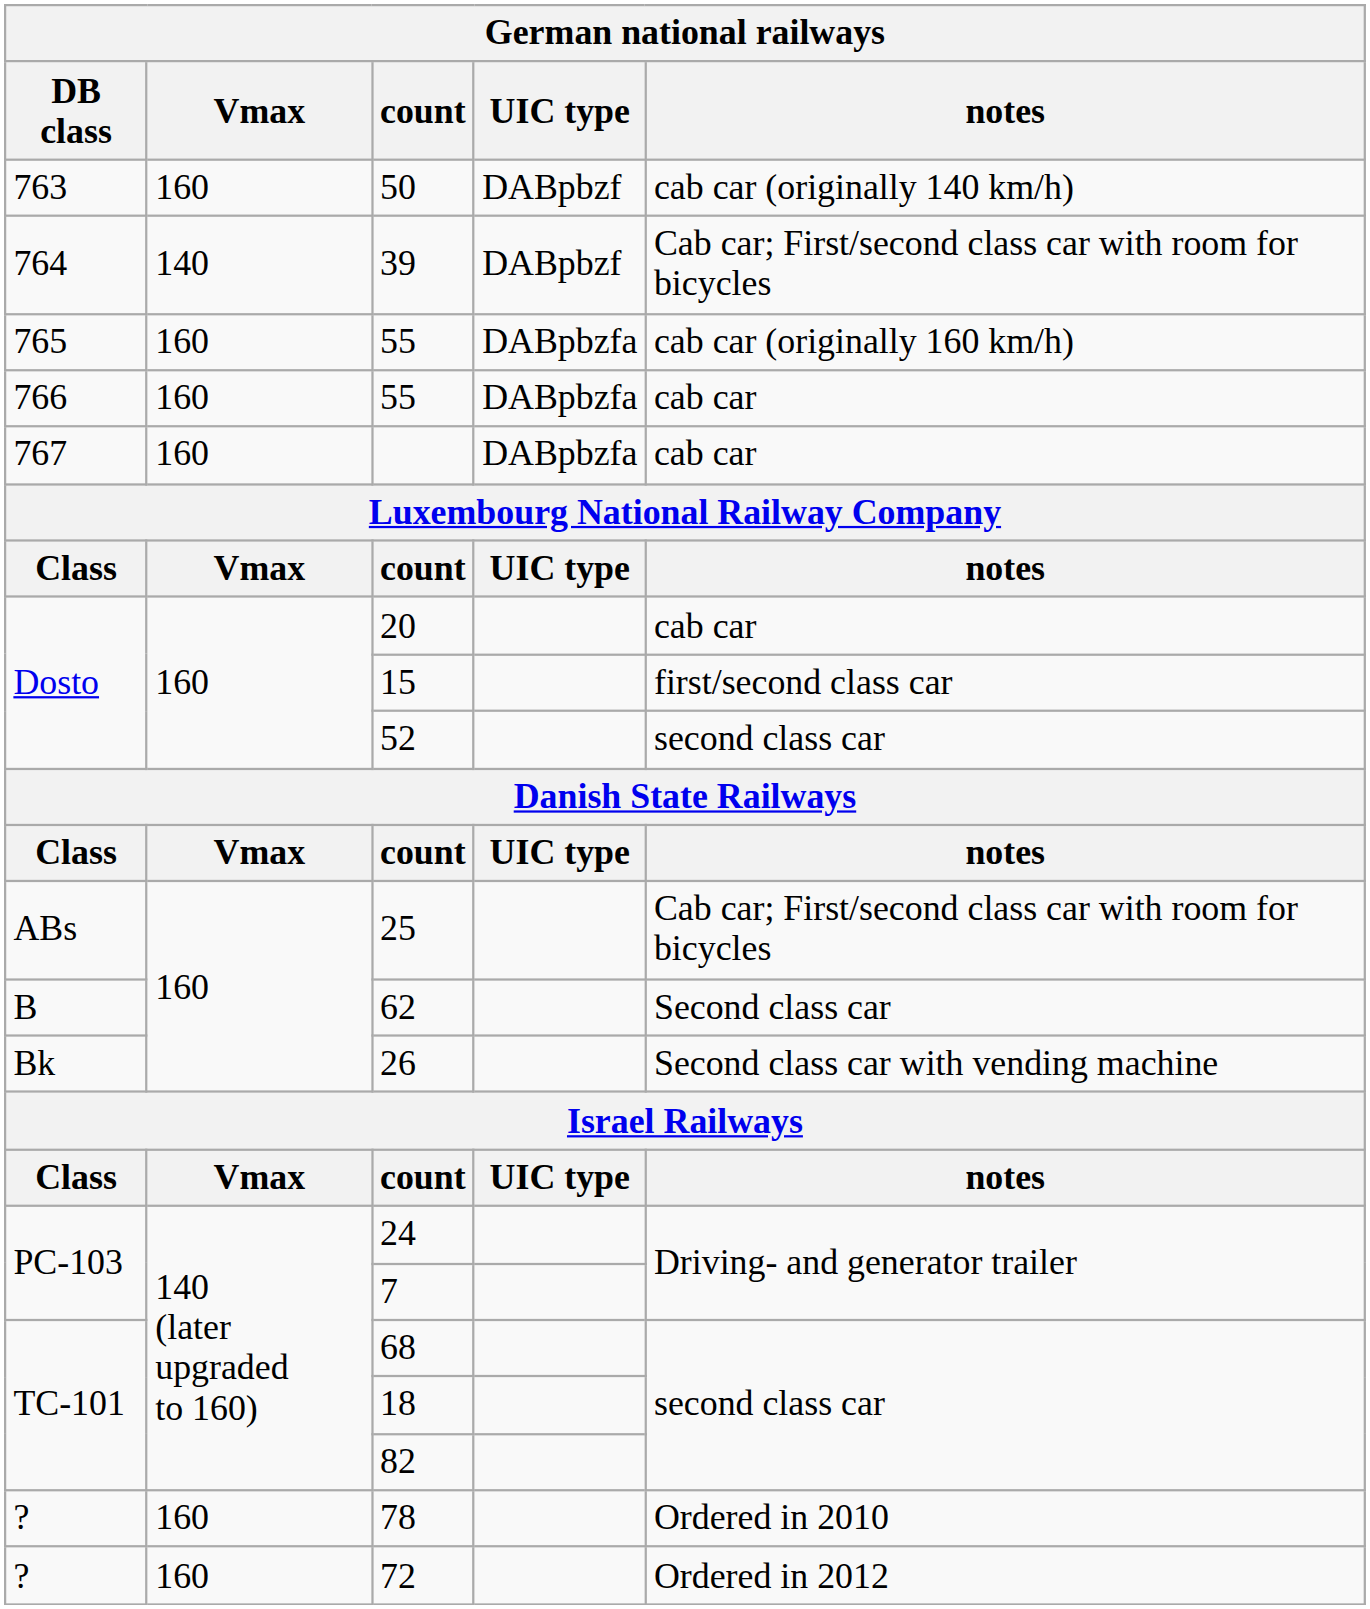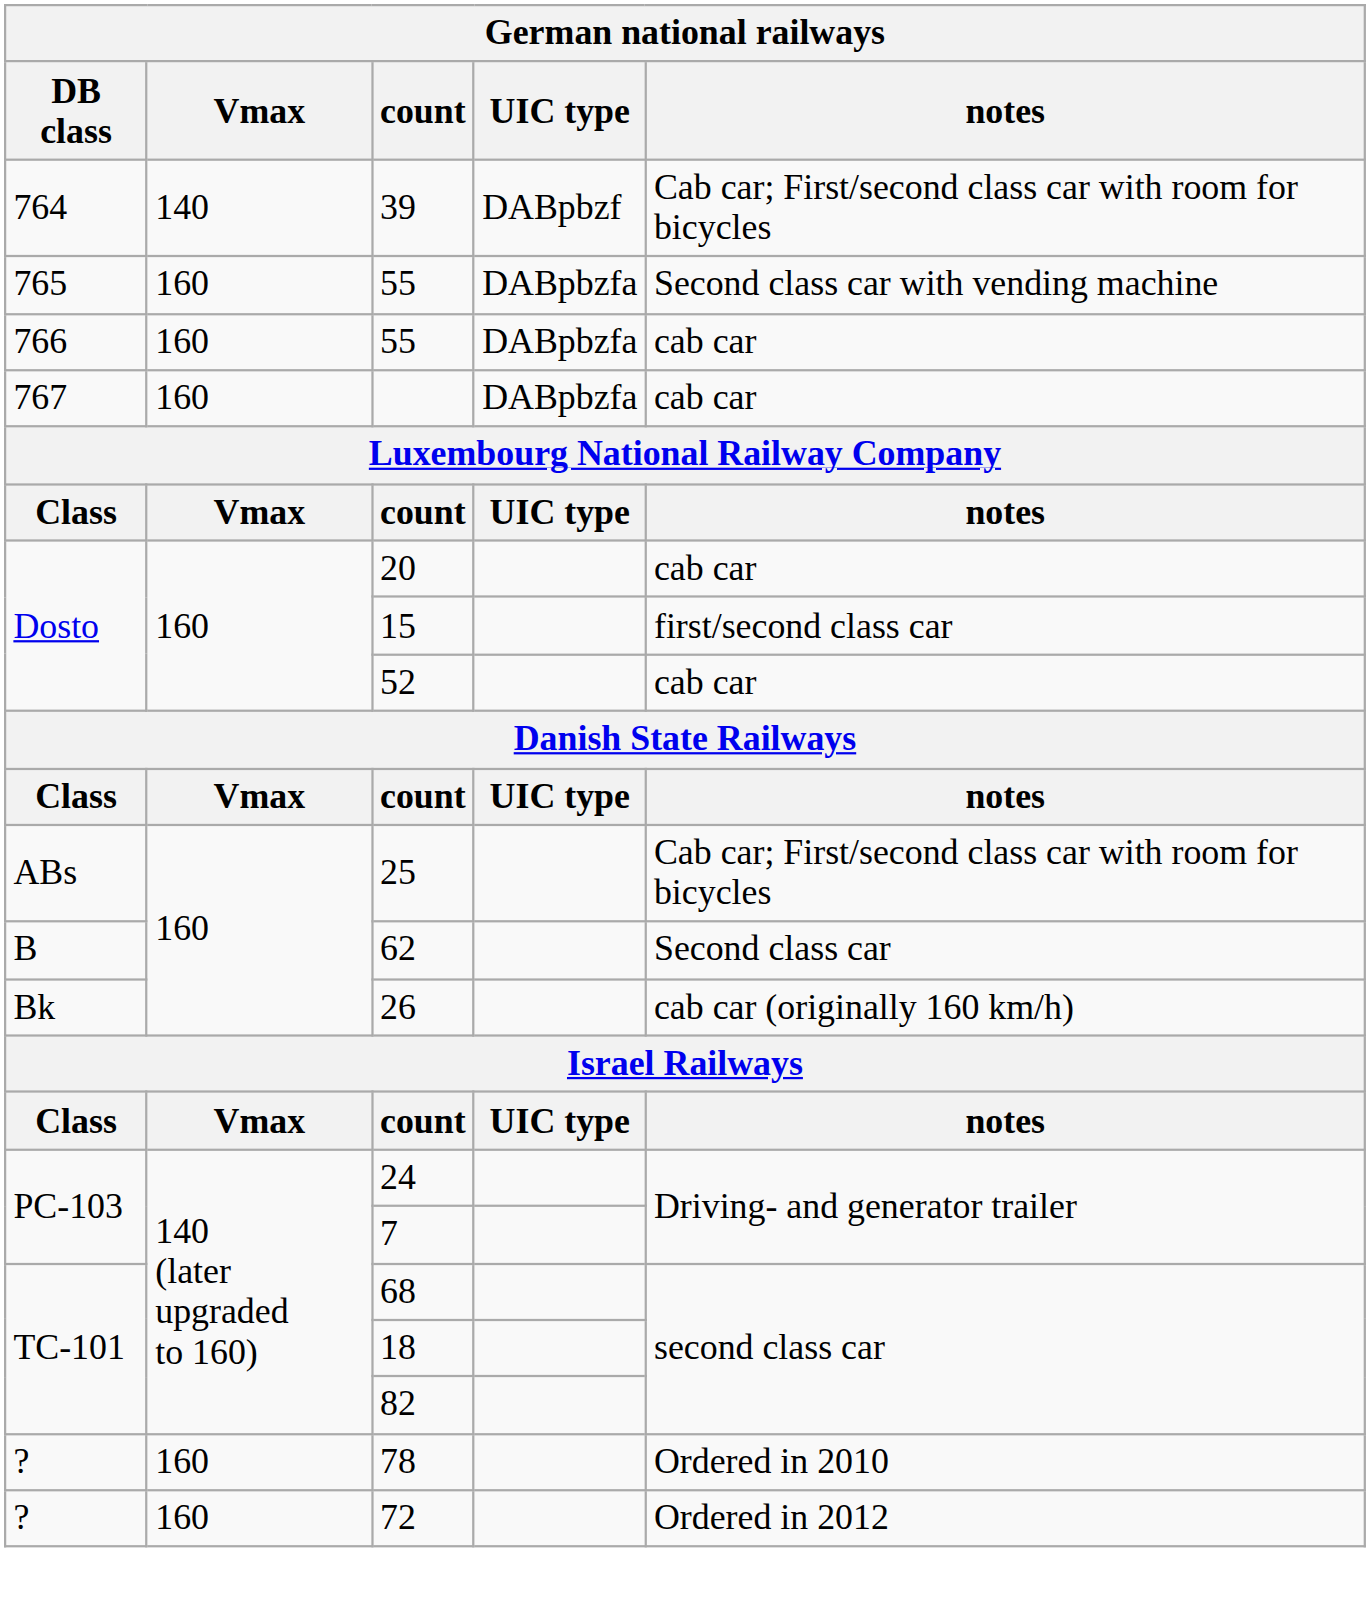 <table class="wikitable">
 <tr>
 <th colspan="5">German national railways</th>
 </tr>
 <tr>
 <th>DB class</th>
 <th>Vmax</th>
 <th>count</th>
 <th>UIC type</th>
 <th>notes</th>
-</tr>
-<tr>
-<td>763</td>
-<td>160</td>
-<td>50</td>
-<td>DABpbzf</td>
-<td>cab car (originally 140 km/h)</td>
 </tr>
 <tr>
 <td>764</td>
 <td>140</td>
 <td>39</td>
 <td>DABpbzf</td>
 <td>Cab car; First/second class car with room for bicycles</td>
 </tr>
 <tr>
 <td>765</td>
 <td>160</td>
 <td>55</td>
 <td>DABpbzfa</td>
-<td>cab car (originally 160 km/h)</td>
+<td>Second class car with vending machine</td>
 </tr>
 <tr>
 <td>766</td>
 <td>160</td>
 <td>55</td>
 <td>DABpbzfa</td>
 <td>cab car</td>
 </tr>
 <tr>
 <td>767</td>
 <td>160</td>
 <td></td>
 <td>DABpbzfa</td>
 <td>cab car</td>
 </tr>
 <tr>
 <th colspan="5"><strong><a href='#'>Luxembourg National Railway Company</a></strong></th>
 </tr>
 <tr>
 <th>Class</th>
 <th>Vmax</th>
 <th>count</th>
 <th>UIC type</th>
 <th>notes</th>
 </tr>
 <tr>
 <td rowspan="3"><a href='#'>Dosto</a></td>
 <td rowspan="3">160</td>
 <td>20</td>
 <td></td>
 <td>cab car</td>
 </tr>
 <tr>
 <td>15</td>
 <td></td>
 <td>first/second class car</td>
 </tr>
 <tr>
 <td>52</td>
 <td></td>
-<td>second class car</td>
+<td>cab car</td>
 </tr>
 <tr>
 <th colspan="5"><strong><a href='#'>Danish State Railways</a></strong></th>
 </tr>
 <tr>
 <th>Class</th>
 <th>Vmax</th>
 <th>count</th>
 <th>UIC type</th>
 <th>notes</th>
 </tr>
 <tr>
 <td>ABs</td>
 <td rowspan="3">160</td>
 <td>25</td>
 <td></td>
 <td>Cab car; First/second class car with room for bicycles</td>
 </tr>
 <tr>
 <td>B</td>
 <td>62</td>
 <td></td>
 <td>Second class car</td>
 </tr>
 <tr>
 <td>Bk</td>
 <td>26</td>
 <td></td>
-<td>Second class car with vending machine</td>
+<td>cab car (originally 160 km/h)</td>
 </tr>
 <tr>
 <th colspan="5"><strong><a href='#'>Israel Railways</a></strong></th>
 </tr>
 <tr>
 <th>Class</th>
 <th>Vmax</th>
 <th>count</th>
 <th>UIC type</th>
 <th>notes</th>
 </tr>
 <tr>
 <td rowspan="2">PC-103</td>
 <td rowspan="5">140<br>(later upgraded<br>to 160)</td>
 <td>24</td>
 <td></td>
 <td rowspan="2">Driving- and generator trailer</td>
 </tr>
 <tr>
 <td>7</td>
 <td></td>
 </tr>
 <tr>
 <td rowspan="3">TC-101</td>
 <td>68</td>
 <td></td>
 <td rowspan="3">second class car</td>
 </tr>
 <tr>
 <td>18</td>
 <td></td>
 </tr>
 <tr>
 <td>82</td>
 <td></td>
 </tr>
 <tr>
 <td>?</td>
 <td>160</td>
 <td>78</td>
 <td></td>
 <td>Ordered in 2010</td>
 </tr>
 <tr>
 <td>?</td>
 <td>160</td>
 <td>72</td>
 <td></td>
 <td>Ordered in 2012</td>
 </tr>
 </table>
